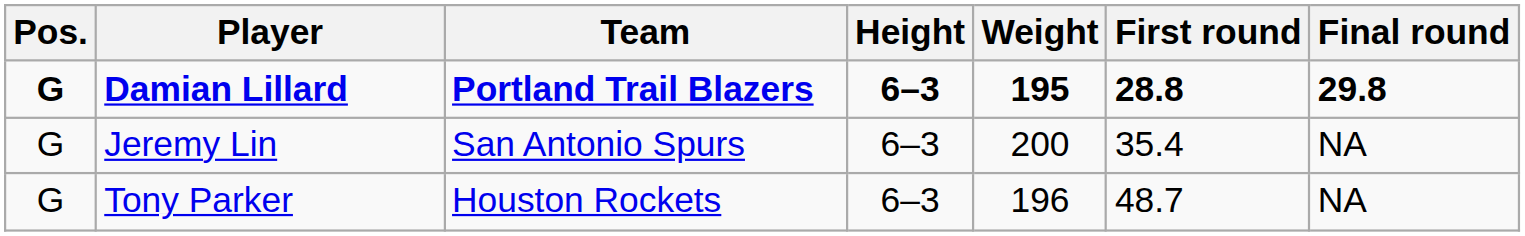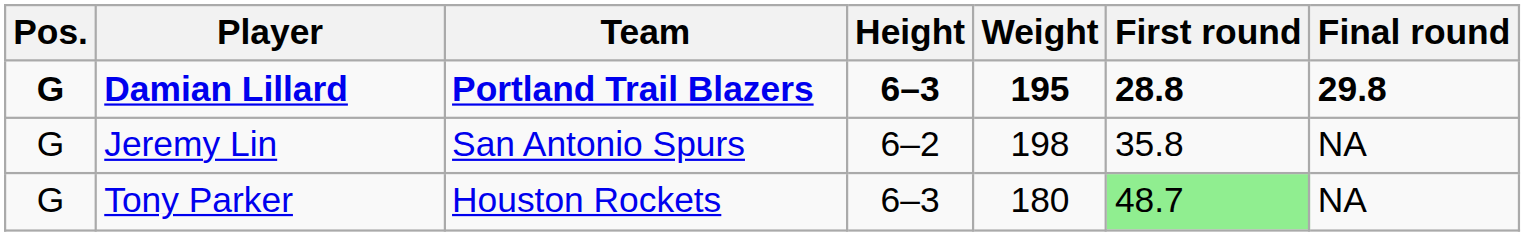 <table class="wikitable">
 <tr>
 <th>Pos.</th>
 <th style="width:150px;">Player</th>
 <th width=175>Team</th>
 <th>Height</th>
 <th>Weight</th>
 <th>First round</th>
 <th>Final round</th>
 </tr>
 <tr>
 <td style="text-align:center"><strong>G</strong></td>
 <td><strong><a href='#'>Damian Lillard</a></strong></td>
 <td><strong><a href='#'>Portland Trail Blazers</a></strong></td>
 <td align=center><strong>6–3</strong></td>
 <td align=center><strong>195</strong></td>
 <td><strong>28.8</strong></td>
 <td><strong>29.8</strong></td>
 </tr>
 <tr>
 <td style="text-align:center">G</td>
 <td><a href='#'>Jeremy Lin</a></td>
 <td><a href='#'>San Antonio Spurs</a></td>
-<td align=center>6–3</td>
-<td align=center>200</td>
-<td>35.4</td>
+<td align=center>6–2</td>
+<td align=center>198</td>
+<td>35.8</td>
 <td>NA</td>
 </tr>
 <tr>
 <td style="text-align:center">G</td>
 <td><a href='#'>Tony Parker</a></td>
 <td><a href='#'>Houston Rockets</a></td>
 <td align=center>6–3</td>
-<td align=center>196</td>
-<td>48.7</td>
+<td align=center>180</td>
+<td style="background: lightgreen;">48.7</td>
 <td>NA</td>
 </tr>
 </table>
